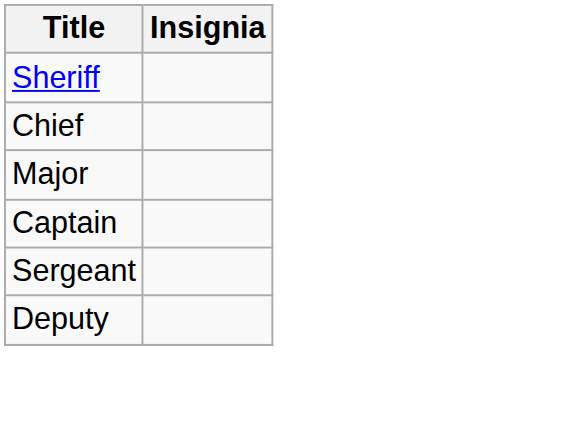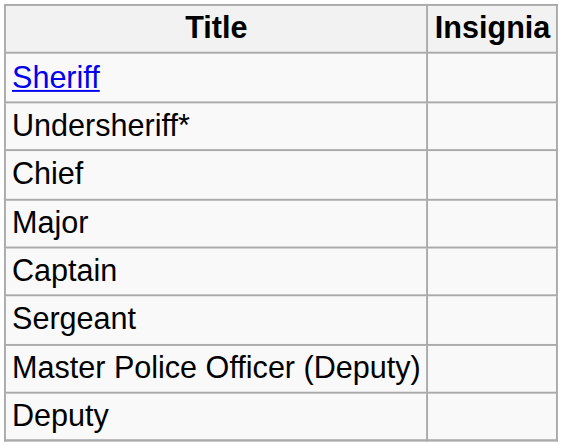 <table class="wikitable">
 <tr>
 <th>Title</th>
 <th>Insignia</th>
 </tr>
 <tr>
 <td><a href='#'>Sheriff</a></td>
+<td></td>
+</tr>
+<tr>
+<td>Undersheriff*</td>
 <td></td>
 </tr>
 <tr>
 <td>Chief</td>
 <td></td>
 </tr>
 <tr>
 <td>Major</td>
 <td></td>
 </tr>
 <tr>
 <td>Captain</td>
 <td></td>
 </tr>
 <tr>
 <td>Sergeant</td>
 <td></td>
 </tr>
 <tr>
+<td>Master Police Officer (Deputy)</td>
+<td></td>
+</tr>
+<tr>
 <td>Deputy</td>
 <td></td>
 </tr>
 <tr>
 </tr>
 </table>
